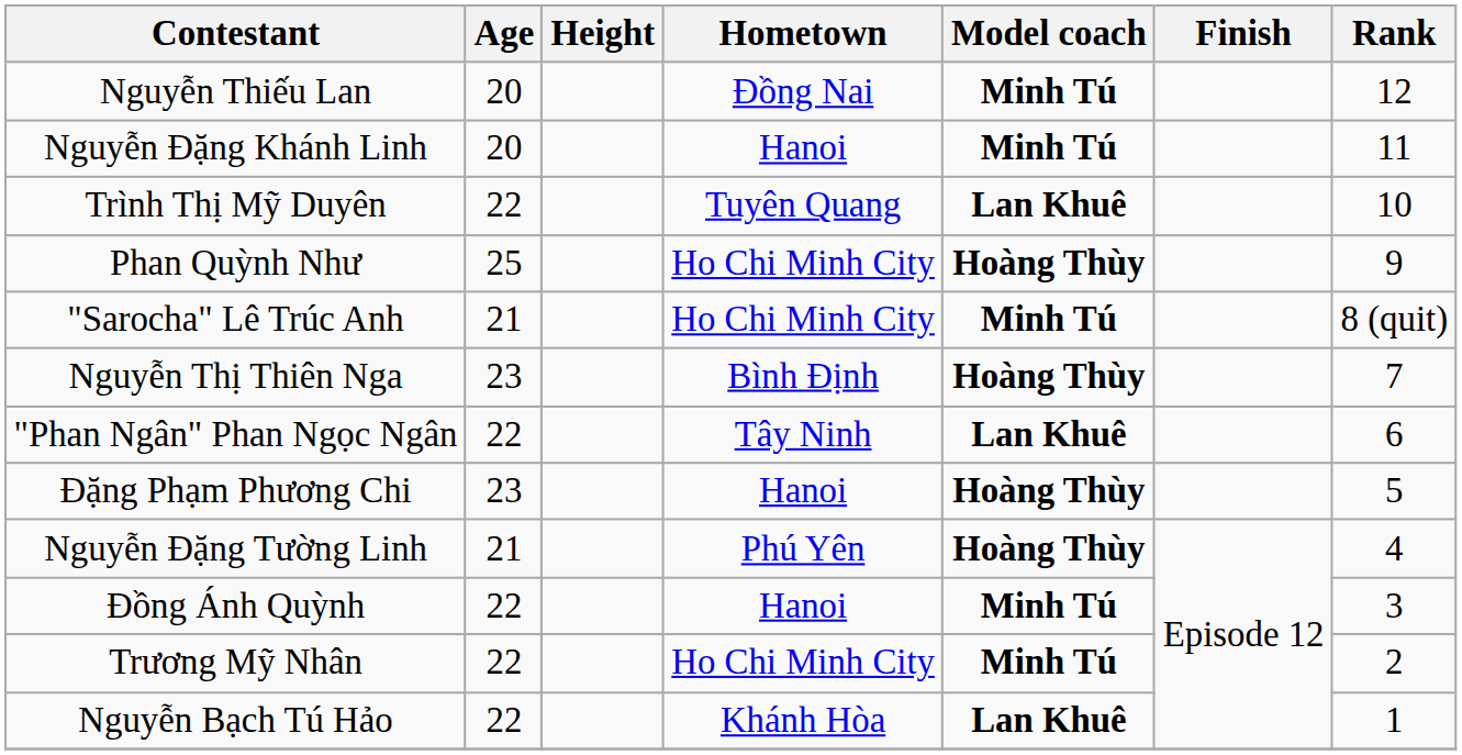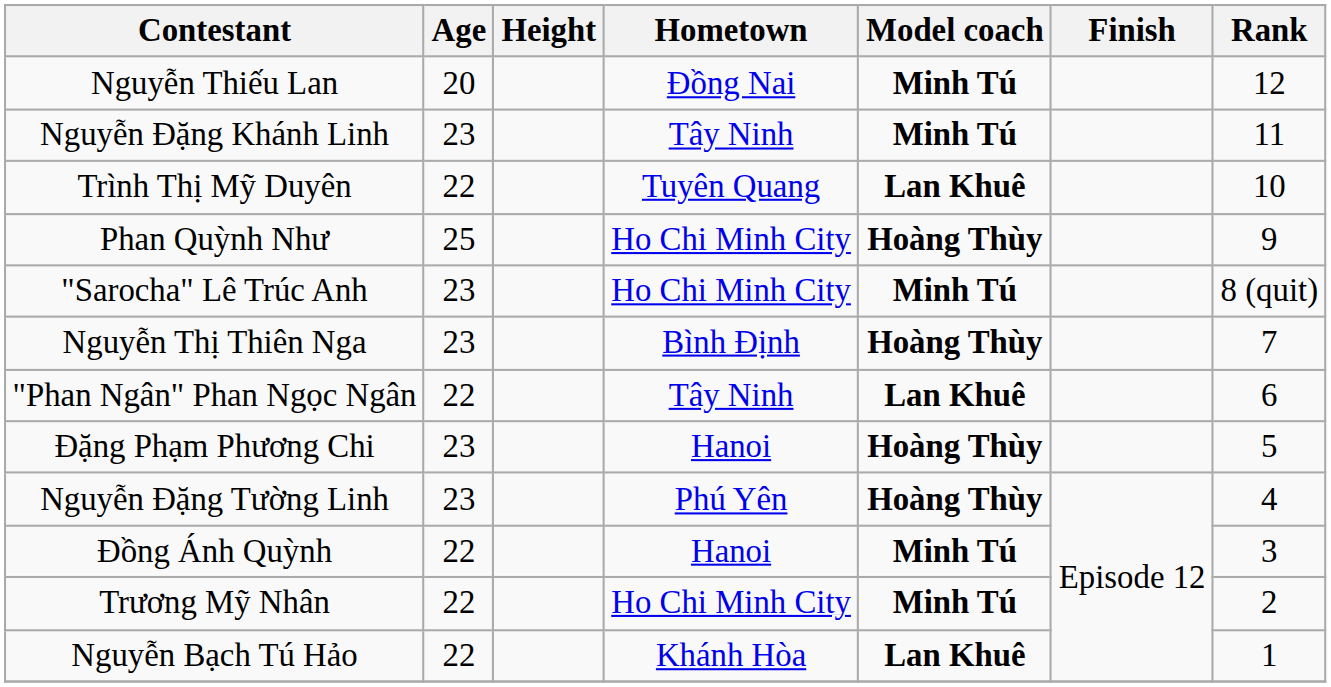 <table class="wikitable sortable" style="text-align:center;">
 <tr>
 <th>Contestant</th>
 <th>Age</th>
 <th>Height</th>
 <th>Hometown</th>
 <th>Model coach</th>
 <th>Finish</th>
 <th>Rank</th>
 </tr>
 <tr>
 <td>Nguyễn Thiếu Lan</td>
 <td>20</td>
 <td></td>
 <td><a href='#'>Đồng Nai</a></td>
 <td><strong><span>Minh Tú</span></strong></td>
 <td></td>
 <td>12</td>
 </tr>
 <tr>
 <td>Nguyễn Đặng Khánh Linh</td>
-<td>20</td>
+<td>23</td>
 <td></td>
-<td><a href='#'>Hanoi</a></td>
+<td><a href='#'>Tây Ninh</a></td>
 <td><strong><span>Minh Tú</span></strong></td>
 <td></td>
 <td>11</td>
 </tr>
 <tr>
 <td>Trình Thị Mỹ Duyên</td>
 <td>22</td>
 <td></td>
 <td><a href='#'>Tuyên Quang</a></td>
 <td><strong><span>Lan Khuê</span></strong></td>
 <td></td>
 <td>10</td>
 </tr>
 <tr>
 <td>Phan Quỳnh Như</td>
 <td>25</td>
 <td></td>
 <td><a href='#'>Ho Chi Minh City</a></td>
 <td><strong><span>Hoàng Thùy</span></strong></td>
 <td></td>
 <td>9</td>
 </tr>
 <tr>
 <td>"Sarocha" Lê Trúc Anh</td>
-<td>21</td>
+<td>23</td>
 <td></td>
 <td><a href='#'>Ho Chi Minh City</a></td>
 <td><strong><span>Minh Tú</span></strong></td>
 <td></td>
 <td>8 (quit)</td>
 </tr>
 <tr>
 <td>Nguyễn Thị Thiên Nga</td>
 <td>23</td>
 <td></td>
 <td><a href='#'>Bình Định</a></td>
 <td><strong><span>Hoàng Thùy</span></strong></td>
 <td></td>
 <td>7</td>
 </tr>
 <tr>
 <td>"Phan Ngân" Phan Ngọc Ngân</td>
 <td>22</td>
 <td></td>
 <td><a href='#'>Tây Ninh</a></td>
 <td><strong><span>Lan Khuê</span></strong></td>
 <td></td>
 <td>6</td>
 </tr>
 <tr>
 <td>Đặng Phạm Phương Chi</td>
 <td>23</td>
 <td></td>
 <td><a href='#'>Hanoi</a></td>
 <td><strong><span>Hoàng Thùy</span></strong></td>
 <td></td>
 <td>5</td>
 </tr>
 <tr>
 <td>Nguyễn Đặng Tường Linh</td>
-<td>21</td>
+<td>23</td>
 <td></td>
 <td><a href='#'>Phú Yên</a></td>
 <td><strong><span>Hoàng Thùy</span></strong></td>
 <td rowspan="4">Episode 12</td>
 <td>4</td>
 </tr>
 <tr>
 <td>Đồng Ánh Quỳnh</td>
 <td>22</td>
 <td></td>
 <td><a href='#'>Hanoi</a></td>
 <td><strong><span>Minh Tú</span></strong></td>
 <td>3</td>
 </tr>
 <tr>
 <td>Trương Mỹ Nhân</td>
 <td>22</td>
 <td></td>
 <td><a href='#'>Ho Chi Minh City</a></td>
 <td><strong><span>Minh Tú</span></strong></td>
 <td>2</td>
 </tr>
 <tr>
 <td>Nguyễn Bạch Tú Hảo</td>
 <td>22</td>
 <td></td>
 <td><a href='#'>Khánh Hòa</a></td>
 <td><strong><span>Lan Khuê</span></strong></td>
 <td>1</td>
 </tr>
 <tr>
 </tr>
 </table>
